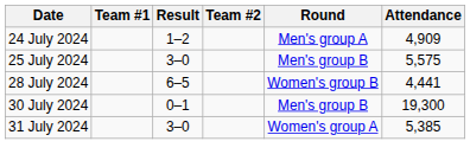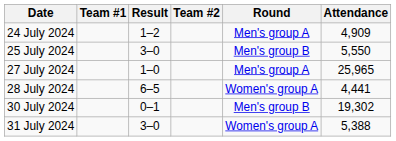 <table class="wikitable plainrowheaders sortable" style="text-align:center">
 <tr>
 <th>Date</th>
 <th>Team #1</th>
 <th>Result</th>
 <th>Team #2</th>
 <th>Round</th>
 <th>Attendance</th>
 </tr>
 <tr>
 <td>24 July 2024</td>
 <td></td>
 <td>1–2</td>
 <td></td>
 <td><a href='#'>Men's group A</a></td>
 <td>4,909</td>
 </tr>
 <tr>
 <td>25 July 2024</td>
 <td></td>
 <td>3–0</td>
 <td></td>
 <td><a href='#'>Men's group B</a></td>
-<td>5,575</td>
+<td>5,550</td>
+</tr>
+<tr>
+<td>27 July 2024</td>
+<td></td>
+<td>1–0</td>
+<td></td>
+<td><a href='#'>Men's group A</a></td>
+<td>25,965</td>
 </tr>
 <tr>
 <td>28 July 2024</td>
 <td></td>
 <td>6–5</td>
 <td></td>
-<td><a href='#'>Women's group B</a></td>
+<td><a href='#'>Women's group A</a></td>
 <td>4,441</td>
 </tr>
 <tr>
 <td>30 July 2024</td>
 <td></td>
 <td>0–1</td>
 <td></td>
 <td><a href='#'>Men's group B</a></td>
-<td>19,300</td>
+<td>19,302</td>
 </tr>
 <tr>
 <td>31 July 2024</td>
 <td></td>
 <td>3–0</td>
 <td></td>
 <td><a href='#'>Women's group A</a></td>
-<td>5,385</td>
+<td>5,388</td>
 </tr>
 </table>
